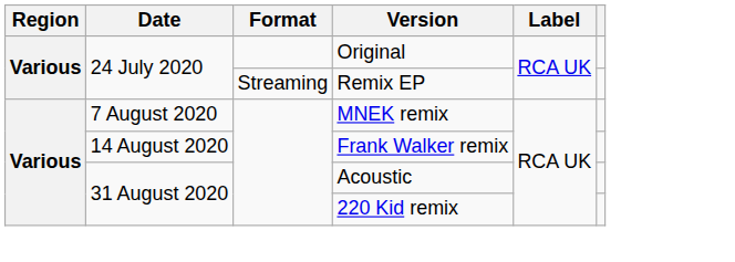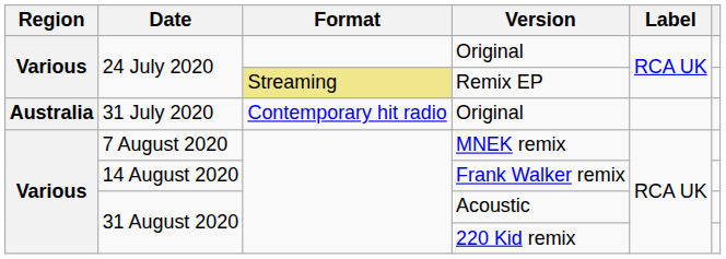 <table class="wikitable plainrowheaders">
 <tr>
 <th scope="col">Region</th>
 <th scope="col">Date</th>
 <th scope="col">Format</th>
 <th scope="col">Version</th>
 <th scope="col">Label</th>
 <th scope="col"></th>
 </tr>
 <tr>
 <th scope="row" rowspan="2">Various</th>
 <td rowspan="2">24 July 2020</td>
 <td></td>
 <td>Original</td>
 <td rowspan="2"><a href='#'>RCA UK</a></td>
 <td></td>
 </tr>
 <tr>
-<td>Streaming</td>
+<td style="background: khaki;">Streaming</td>
 <td>Remix EP</td>
+<td></td>
+</tr>
+<tr>
+<th scope="row">Australia</th>
+<td>31 July 2020</td>
+<td><a href='#'>Contemporary hit radio</a></td>
+<td>Original</td>
+<td></td>
 <td></td>
 </tr>
 <tr>
 <th scope="row" rowspan="4">Various</th>
 <td>7 August 2020</td>
 <td rowspan="4"></td>
 <td><a href='#'>MNEK</a> remix</td>
 <td rowspan="4">RCA UK</td>
 <td></td>
 </tr>
 <tr>
 <td>14 August 2020</td>
 <td><a href='#'>Frank Walker</a> remix</td>
 <td></td>
 </tr>
 <tr>
 <td rowspan="2">31 August 2020</td>
 <td>Acoustic</td>
 <td></td>
 </tr>
 <tr>
 <td><a href='#'>220 Kid</a> remix</td>
 <td></td>
 </tr>
 </table>
